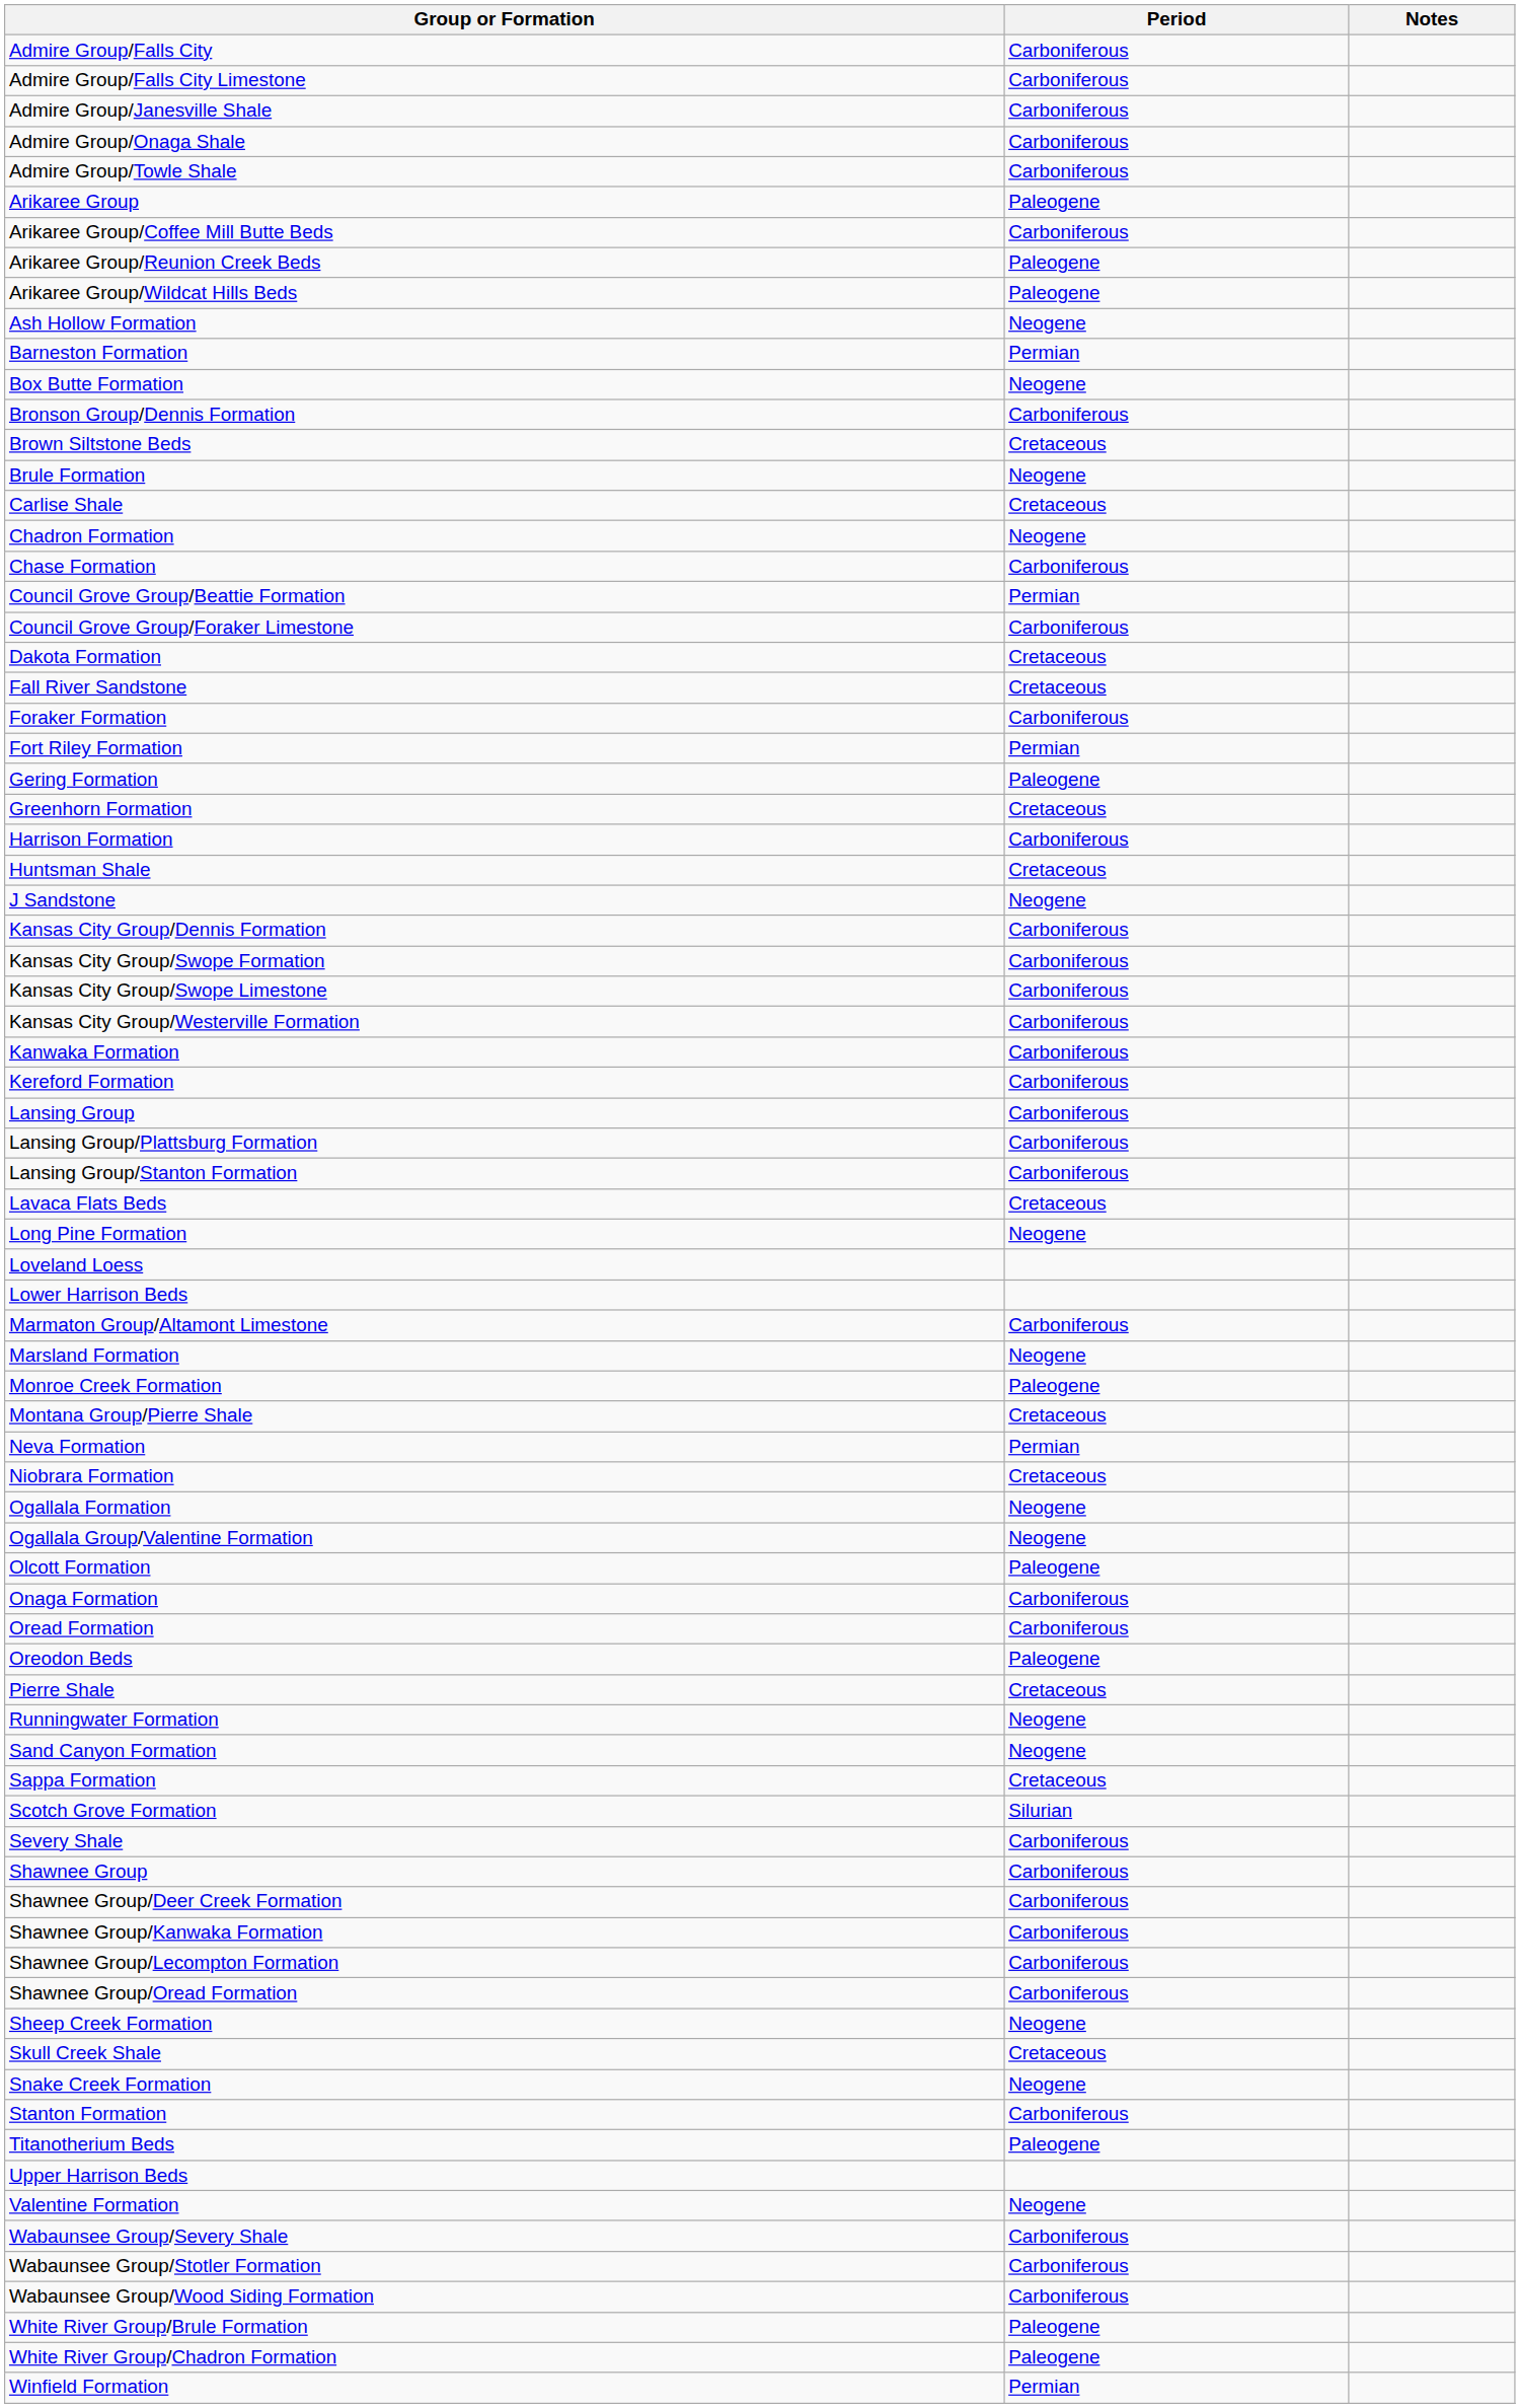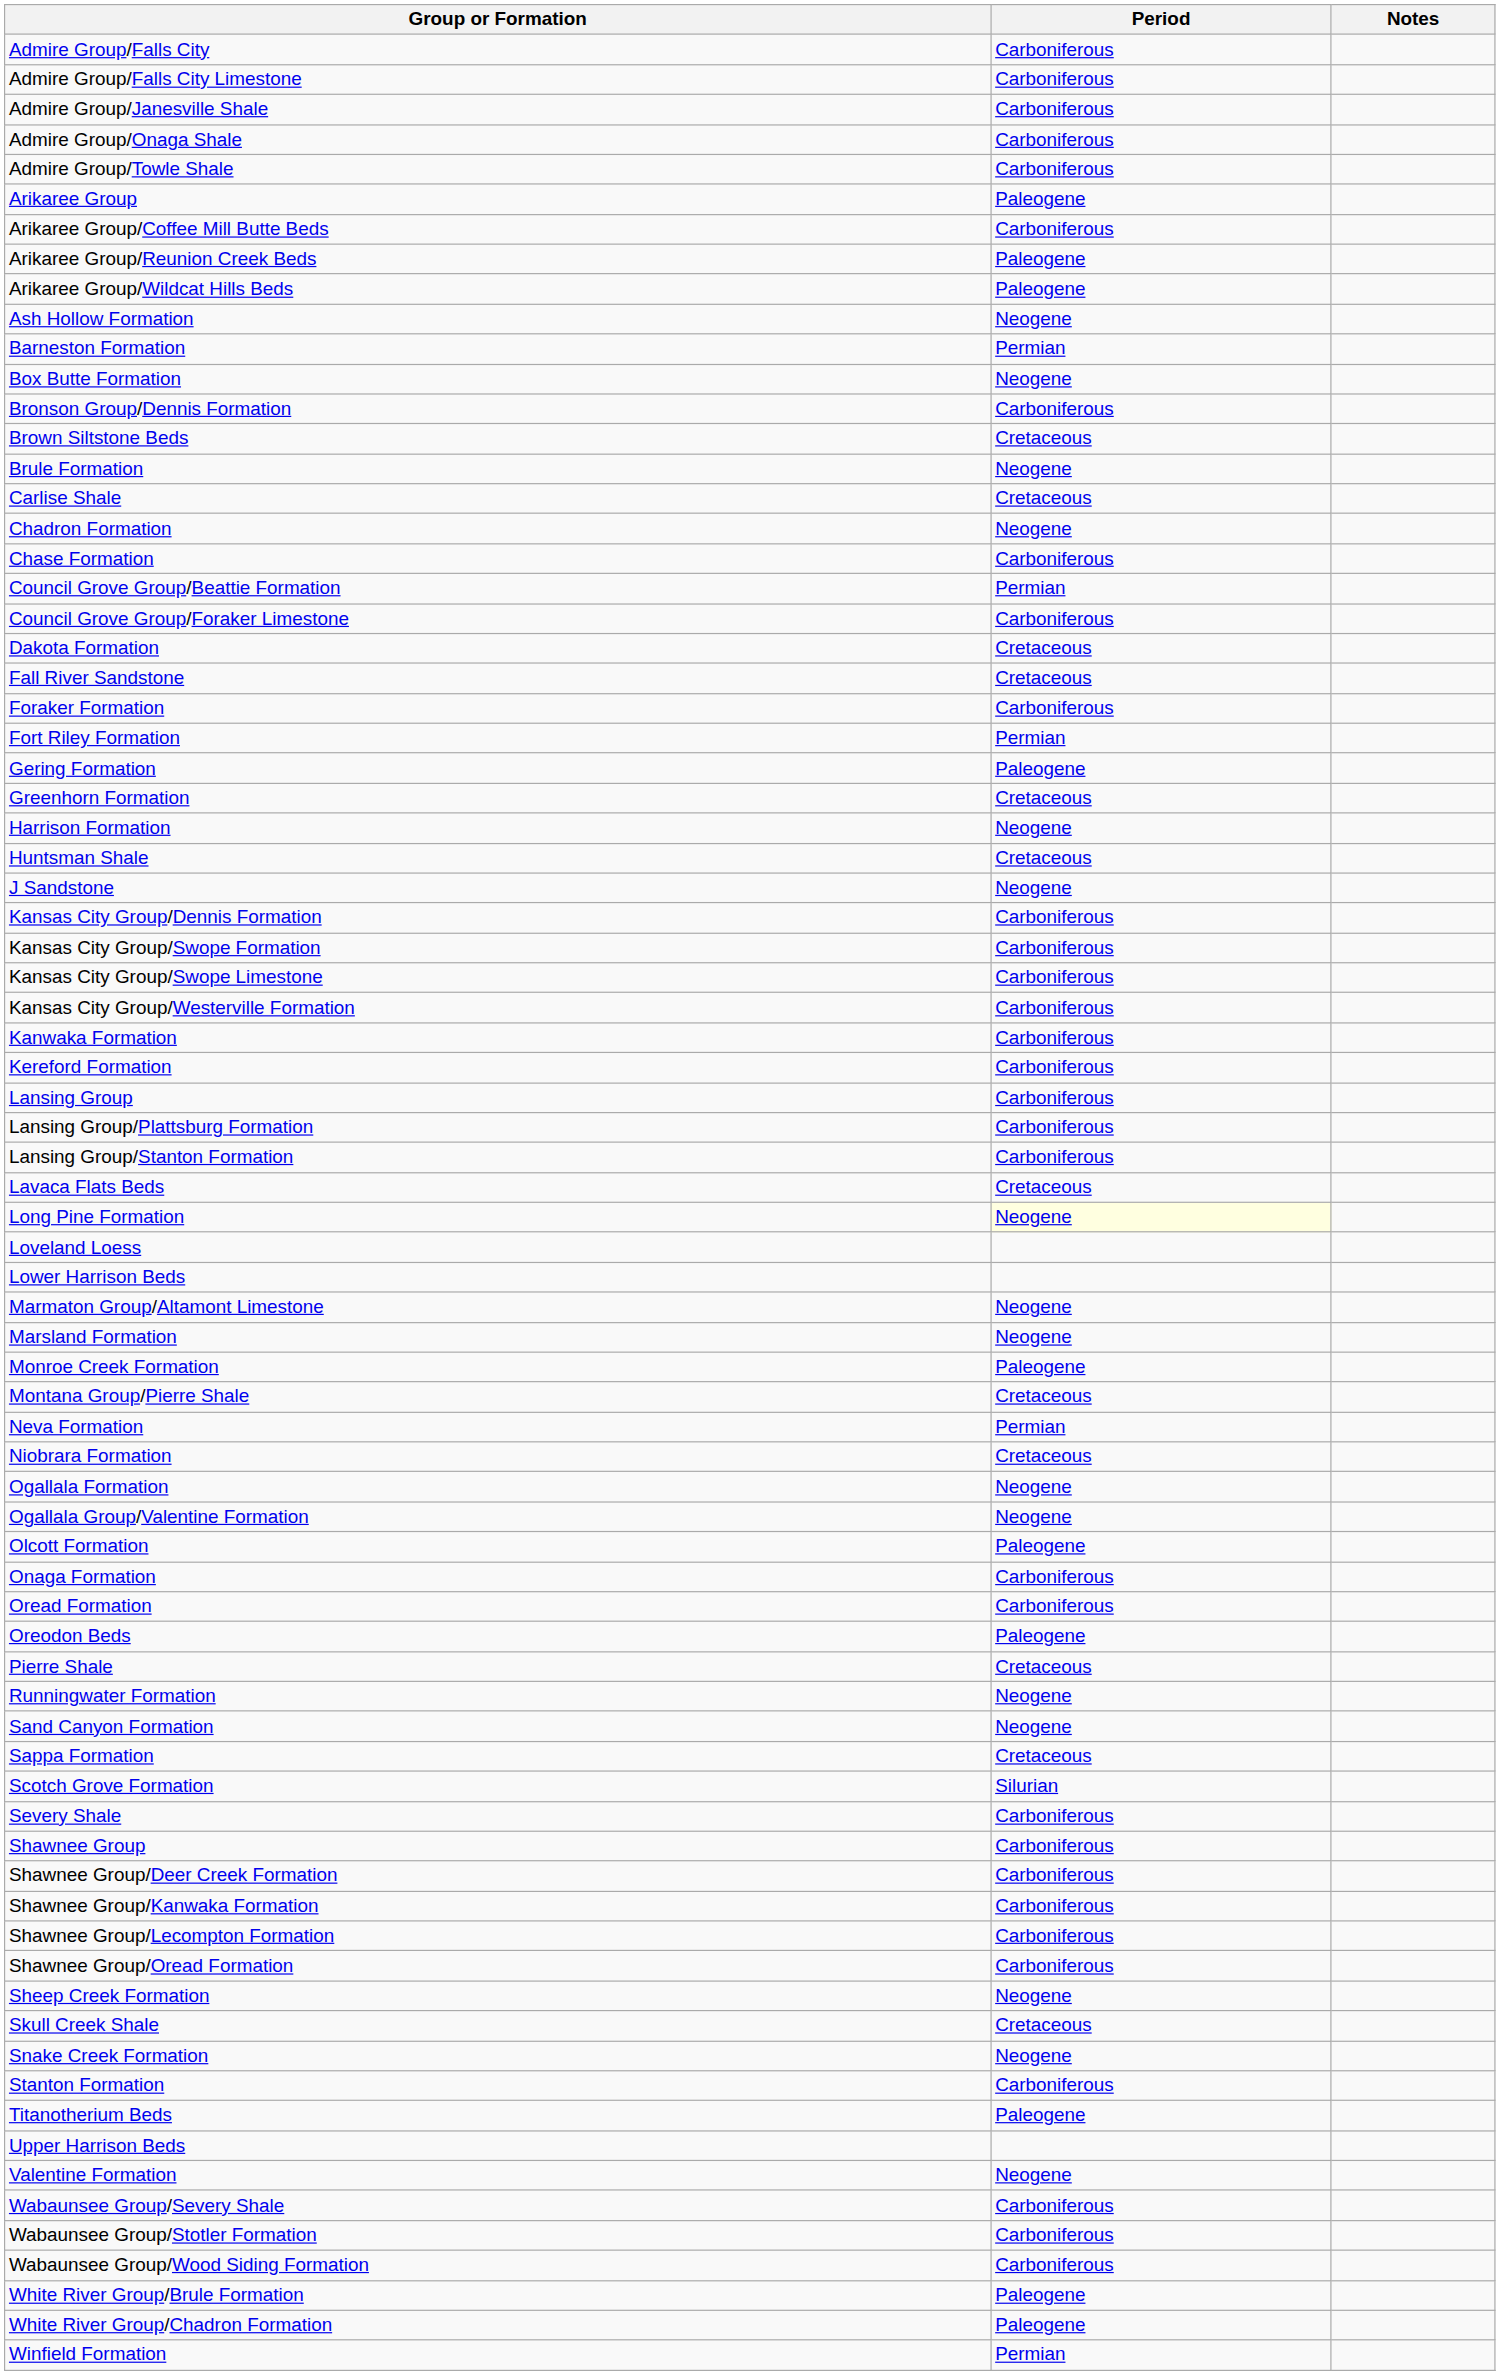 <table class="wikitable sortable" style="width: 100%;">
 <tr>
 <th>Group or Formation</th>
 <th>Period</th>
 <th class="unsortable">Notes</th>
 </tr>
 <tr>
 <td><a href='#'>Admire Group</a>/<a href='#'>Falls City</a></td>
 <td><a href='#'>Carboniferous</a></td>
 <td></td>
 </tr>
 <tr>
 <td>Admire Group/<a href='#'>Falls City Limestone</a></td>
 <td><a href='#'>Carboniferous</a></td>
 <td></td>
 </tr>
 <tr>
 <td>Admire Group/<a href='#'>Janesville Shale</a></td>
 <td><a href='#'>Carboniferous</a></td>
 <td></td>
 </tr>
 <tr>
 <td>Admire Group/<a href='#'>Onaga Shale</a></td>
 <td><a href='#'>Carboniferous</a></td>
 <td></td>
 </tr>
 <tr>
 <td>Admire Group/<a href='#'>Towle Shale</a></td>
 <td><a href='#'>Carboniferous</a></td>
 <td></td>
 </tr>
 <tr>
 <td><a href='#'>Arikaree Group</a></td>
 <td><a href='#'>Paleogene</a></td>
 <td></td>
 </tr>
 <tr>
 <td>Arikaree Group/<a href='#'>Coffee Mill Butte Beds</a></td>
 <td><a href='#'>Carboniferous</a></td>
 <td></td>
 </tr>
 <tr>
 <td>Arikaree Group/<a href='#'>Reunion Creek Beds</a></td>
 <td><a href='#'>Paleogene</a></td>
 <td></td>
 </tr>
 <tr>
 <td>Arikaree Group/<a href='#'>Wildcat Hills Beds</a></td>
 <td><a href='#'>Paleogene</a></td>
 <td></td>
 </tr>
 <tr>
 <td><a href='#'>Ash Hollow Formation</a></td>
 <td><a href='#'>Neogene</a></td>
 <td></td>
 </tr>
 <tr>
 <td><a href='#'>Barneston Formation</a></td>
 <td><a href='#'>Permian</a></td>
 <td></td>
 </tr>
 <tr>
 <td><a href='#'>Box Butte Formation</a></td>
 <td><a href='#'>Neogene</a></td>
 <td></td>
 </tr>
 <tr>
 <td><a href='#'>Bronson Group</a>/<a href='#'>Dennis Formation</a></td>
 <td><a href='#'>Carboniferous</a></td>
 <td></td>
 </tr>
 <tr>
 <td><a href='#'>Brown Siltstone Beds</a></td>
 <td><a href='#'>Cretaceous</a></td>
 <td></td>
 </tr>
 <tr>
 <td><a href='#'>Brule Formation</a></td>
 <td><a href='#'>Neogene</a></td>
 <td></td>
 </tr>
 <tr>
 <td><a href='#'>Carlise Shale</a></td>
 <td><a href='#'>Cretaceous</a></td>
 <td></td>
 </tr>
 <tr>
 <td><a href='#'>Chadron Formation</a></td>
 <td><a href='#'>Neogene</a></td>
 <td></td>
 </tr>
 <tr>
 <td><a href='#'>Chase Formation</a></td>
 <td><a href='#'>Carboniferous</a></td>
 <td></td>
 </tr>
 <tr>
 <td><a href='#'>Council Grove Group</a>/<a href='#'>Beattie Formation</a></td>
 <td><a href='#'>Permian</a></td>
 <td></td>
 </tr>
 <tr>
 <td><a href='#'>Council Grove Group</a>/<a href='#'>Foraker Limestone</a></td>
 <td><a href='#'>Carboniferous</a></td>
 <td></td>
 </tr>
 <tr>
 <td><a href='#'>Dakota Formation</a></td>
 <td><a href='#'>Cretaceous</a></td>
 <td></td>
 </tr>
 <tr>
 <td><a href='#'>Fall River Sandstone</a></td>
 <td><a href='#'>Cretaceous</a></td>
 <td></td>
 </tr>
 <tr>
 <td><a href='#'>Foraker Formation</a></td>
 <td><a href='#'>Carboniferous</a></td>
 <td></td>
 </tr>
 <tr>
 <td><a href='#'>Fort Riley Formation</a></td>
 <td><a href='#'>Permian</a></td>
 <td></td>
 </tr>
 <tr>
 <td><a href='#'>Gering Formation</a></td>
 <td><a href='#'>Paleogene</a></td>
 <td></td>
 </tr>
 <tr>
 <td><a href='#'>Greenhorn Formation</a></td>
 <td><a href='#'>Cretaceous</a></td>
 <td></td>
 </tr>
 <tr>
 <td><a href='#'>Harrison Formation</a></td>
-<td><a href='#'>Carboniferous</a></td>
+<td><a href='#'>Neogene</a></td>
 <td></td>
 </tr>
 <tr>
 <td><a href='#'>Huntsman Shale</a></td>
 <td><a href='#'>Cretaceous</a></td>
 <td></td>
 </tr>
 <tr>
 <td><a href='#'>J Sandstone</a></td>
 <td><a href='#'>Neogene</a></td>
 <td></td>
 </tr>
 <tr>
 <td><a href='#'>Kansas City Group</a>/<a href='#'>Dennis Formation</a></td>
 <td><a href='#'>Carboniferous</a></td>
 <td></td>
 </tr>
 <tr>
 <td>Kansas City Group/<a href='#'>Swope Formation</a></td>
 <td><a href='#'>Carboniferous</a></td>
 <td></td>
 </tr>
 <tr>
 <td>Kansas City Group/<a href='#'>Swope Limestone</a></td>
 <td><a href='#'>Carboniferous</a></td>
 <td></td>
 </tr>
 <tr>
 <td>Kansas City Group/<a href='#'>Westerville Formation</a></td>
 <td><a href='#'>Carboniferous</a></td>
 <td></td>
 </tr>
 <tr>
 <td><a href='#'>Kanwaka Formation</a></td>
 <td><a href='#'>Carboniferous</a></td>
 <td></td>
 </tr>
 <tr>
 <td><a href='#'>Kereford Formation</a></td>
 <td><a href='#'>Carboniferous</a></td>
 <td></td>
 </tr>
 <tr>
 <td><a href='#'>Lansing Group</a></td>
 <td><a href='#'>Carboniferous</a></td>
 <td></td>
 </tr>
 <tr>
 <td>Lansing Group/<a href='#'>Plattsburg Formation</a></td>
 <td><a href='#'>Carboniferous</a></td>
 <td></td>
 </tr>
 <tr>
 <td>Lansing Group/<a href='#'>Stanton Formation</a></td>
 <td><a href='#'>Carboniferous</a></td>
 <td></td>
 </tr>
 <tr>
 <td><a href='#'>Lavaca Flats Beds</a></td>
 <td><a href='#'>Cretaceous</a></td>
 <td></td>
 </tr>
 <tr>
 <td><a href='#'>Long Pine Formation</a></td>
-<td><a href='#'>Neogene</a></td>
+<td style="background: lightyellow;"><a href='#'>Neogene</a></td>
 <td></td>
 </tr>
 <tr>
 <td><a href='#'>Loveland Loess</a></td>
 <td></td>
 <td></td>
 </tr>
 <tr>
 <td><a href='#'>Lower Harrison Beds</a></td>
 <td></td>
 <td></td>
 </tr>
 <tr>
 <td><a href='#'>Marmaton Group</a>/<a href='#'>Altamont Limestone</a></td>
-<td><a href='#'>Carboniferous</a></td>
+<td><a href='#'>Neogene</a></td>
 <td></td>
 </tr>
 <tr>
 <td><a href='#'>Marsland Formation</a></td>
 <td><a href='#'>Neogene</a></td>
 <td></td>
 </tr>
 <tr>
 <td><a href='#'>Monroe Creek Formation</a></td>
 <td><a href='#'>Paleogene</a></td>
 <td></td>
 </tr>
 <tr>
 <td><a href='#'>Montana Group</a>/<a href='#'>Pierre Shale</a></td>
 <td><a href='#'>Cretaceous</a></td>
 <td></td>
 </tr>
 <tr>
 <td><a href='#'>Neva Formation</a></td>
 <td><a href='#'>Permian</a></td>
 <td></td>
 </tr>
 <tr>
 <td><a href='#'>Niobrara Formation</a></td>
 <td><a href='#'>Cretaceous</a></td>
 <td></td>
 </tr>
 <tr>
 <td><a href='#'>Ogallala Formation</a></td>
 <td><a href='#'>Neogene</a></td>
 <td></td>
 </tr>
 <tr>
 <td><a href='#'>Ogallala Group</a>/<a href='#'>Valentine Formation</a></td>
 <td><a href='#'>Neogene</a></td>
 <td></td>
 </tr>
 <tr>
 <td><a href='#'>Olcott Formation</a></td>
 <td><a href='#'>Paleogene</a></td>
 <td></td>
 </tr>
 <tr>
 <td><a href='#'>Onaga Formation</a></td>
 <td><a href='#'>Carboniferous</a></td>
 <td></td>
 </tr>
 <tr>
 <td><a href='#'>Oread Formation</a></td>
 <td><a href='#'>Carboniferous</a></td>
 <td></td>
 </tr>
 <tr>
 <td><a href='#'>Oreodon Beds</a></td>
 <td><a href='#'>Paleogene</a></td>
 <td></td>
 </tr>
 <tr>
 <td><a href='#'>Pierre Shale</a></td>
 <td><a href='#'>Cretaceous</a></td>
 <td></td>
 </tr>
 <tr>
 <td><a href='#'>Runningwater Formation</a></td>
 <td><a href='#'>Neogene</a></td>
 <td></td>
 </tr>
 <tr>
 <td><a href='#'>Sand Canyon Formation</a></td>
 <td><a href='#'>Neogene</a></td>
 <td></td>
 </tr>
 <tr>
 <td><a href='#'>Sappa Formation</a></td>
 <td><a href='#'>Cretaceous</a></td>
 <td></td>
 </tr>
 <tr>
 <td><a href='#'>Scotch Grove Formation</a></td>
 <td><a href='#'>Silurian</a></td>
 <td></td>
 </tr>
 <tr>
 <td><a href='#'>Severy Shale</a></td>
 <td><a href='#'>Carboniferous</a></td>
 <td></td>
 </tr>
 <tr>
 <td><a href='#'>Shawnee Group</a></td>
 <td><a href='#'>Carboniferous</a></td>
 <td></td>
 </tr>
 <tr>
 <td>Shawnee Group/<a href='#'>Deer Creek Formation</a></td>
 <td><a href='#'>Carboniferous</a></td>
 <td></td>
 </tr>
 <tr>
 <td>Shawnee Group/<a href='#'>Kanwaka Formation</a></td>
 <td><a href='#'>Carboniferous</a></td>
 <td></td>
 </tr>
 <tr>
 <td>Shawnee Group/<a href='#'>Lecompton Formation</a></td>
 <td><a href='#'>Carboniferous</a></td>
 <td></td>
 </tr>
 <tr>
 <td>Shawnee Group/<a href='#'>Oread Formation</a></td>
 <td><a href='#'>Carboniferous</a></td>
 <td></td>
 </tr>
 <tr>
 <td><a href='#'>Sheep Creek Formation</a></td>
 <td><a href='#'>Neogene</a></td>
 <td></td>
 </tr>
 <tr>
 <td><a href='#'>Skull Creek Shale</a></td>
 <td><a href='#'>Cretaceous</a></td>
 <td></td>
 </tr>
 <tr>
 <td><a href='#'>Snake Creek Formation</a></td>
 <td><a href='#'>Neogene</a></td>
 <td></td>
 </tr>
 <tr>
 <td><a href='#'>Stanton Formation</a></td>
 <td><a href='#'>Carboniferous</a></td>
 <td></td>
 </tr>
 <tr>
 <td><a href='#'>Titanotherium Beds</a></td>
 <td><a href='#'>Paleogene</a></td>
 <td></td>
 </tr>
 <tr>
 <td><a href='#'>Upper Harrison Beds</a></td>
 <td></td>
 <td></td>
 </tr>
 <tr>
 <td><a href='#'>Valentine Formation</a></td>
 <td><a href='#'>Neogene</a></td>
 <td></td>
 </tr>
 <tr>
 <td><a href='#'>Wabaunsee Group</a>/<a href='#'>Severy Shale</a></td>
 <td><a href='#'>Carboniferous</a></td>
 <td></td>
 </tr>
 <tr>
 <td>Wabaunsee Group/<a href='#'>Stotler Formation</a></td>
 <td><a href='#'>Carboniferous</a></td>
 <td></td>
 </tr>
 <tr>
 <td>Wabaunsee Group/<a href='#'>Wood Siding Formation</a></td>
 <td><a href='#'>Carboniferous</a></td>
 <td></td>
 </tr>
 <tr>
 <td><a href='#'>White River Group</a>/<a href='#'>Brule Formation</a></td>
 <td><a href='#'>Paleogene</a></td>
 <td></td>
 </tr>
 <tr>
 <td><a href='#'>White River Group</a>/<a href='#'>Chadron Formation</a></td>
 <td><a href='#'>Paleogene</a></td>
 <td></td>
 </tr>
 <tr>
 <td><a href='#'>Winfield Formation</a></td>
 <td><a href='#'>Permian</a></td>
 <td></td>
 </tr>
 <tr>
 </tr>
 </table>
